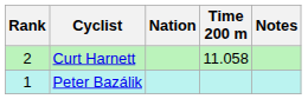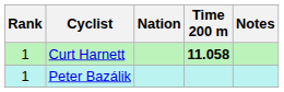 <table class="wikitable sortable" style="text-align:center">
 <tr>
 <th>Rank</th>
 <th>Cyclist</th>
 <th>Nation</th>
 <th>Time<br>200 m</th>
 <th>Notes</th>
 </tr>
 <tr bgcolor=bbf3bb>
-<td>2</td>
+<td>1</td>
 <td align=left><a href='#'>Curt Harnett</a></td>
 <td align=left></td>
-<td>11.058</td>
+<td><strong>11.058</strong></td>
 <td></td>
 </tr>
 <tr bgcolor=bbf3f>
 <td>1</td>
 <td align=left><a href='#'>Peter Bazálik</a></td>
 <td align=left></td>
 <td></td>
 <td></td>
 </tr>
 </table>
